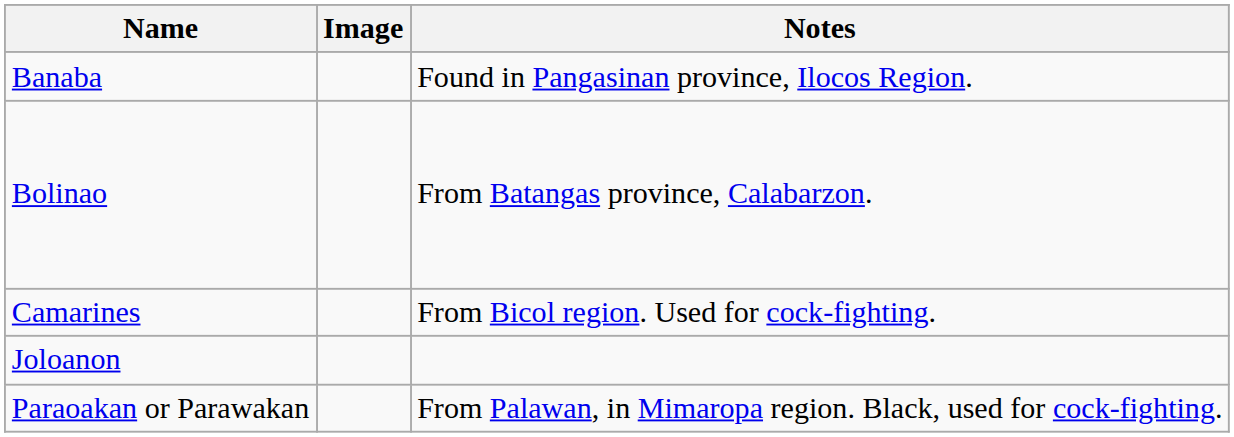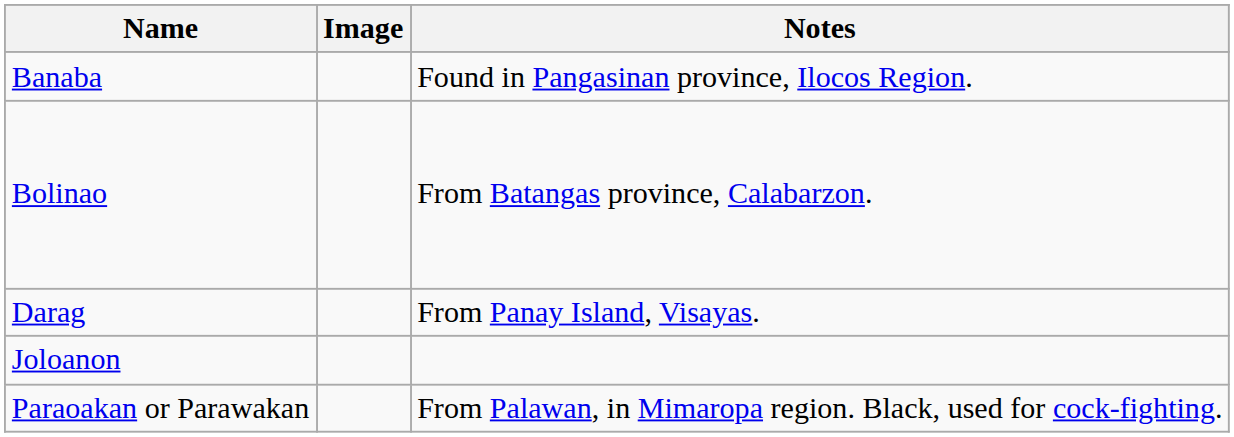 <table class="wikitable">
 <tr>
 <th>Name</th>
 <th>Image</th>
 <th>Notes</th>
 </tr>
 <tr>
 <td><a href='#'>Banaba</a></td>
 <td></td>
 <td>Found in <a href='#'>Pangasinan</a> province, <a href='#'>Ilocos Region</a>.</td>
 </tr>
 <tr style="height: 100px;">
 <td><a href='#'>Bolinao</a></td>
 <td></td>
 <td>From <a href='#'>Batangas</a> province, <a href='#'>Calabarzon</a>.</td>
 </tr>
 <tr>
-<td><a href='#'>Camarines</a></td>
+<td><a href='#'>Darag</a></td>
 <td></td>
-<td>From <a href='#'>Bicol region</a>. Used for <a href='#'>cock-fighting</a>.</td>
+<td>From <a href='#'>Panay Island</a>, <a href='#'>Visayas</a>.</td>
 </tr>
 <tr>
 <td><a href='#'>Joloanon</a></td>
 <td></td>
 <td></td>
 </tr>
 <tr>
 <td><a href='#'>Paraoakan</a> or Parawakan</td>
 <td></td>
 <td>From <a href='#'>Palawan</a>, in <a href='#'>Mimaropa</a> region. Black, used for <a href='#'>cock-fighting</a>.</td>
 </tr>
 </table>
